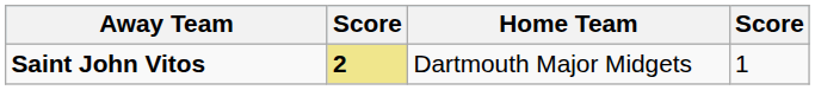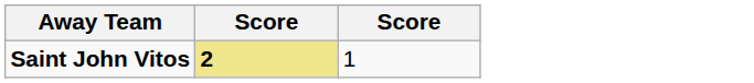 <table class="wikitable">
 <tr style="background:lightblue;">
 <th width=40%>Away Team</th>
 <th>Score</th>
-<th width=40%>Home Team</th>
 <th>Score</th>
 </tr>
 <tr>
 <td><strong>Saint John Vitos</strong></td>
 <td style="background: khaki;"><strong>2</strong></td>
-<td>Dartmouth Major Midgets</td>
 <td>1</td>
 </tr>
 </table>
